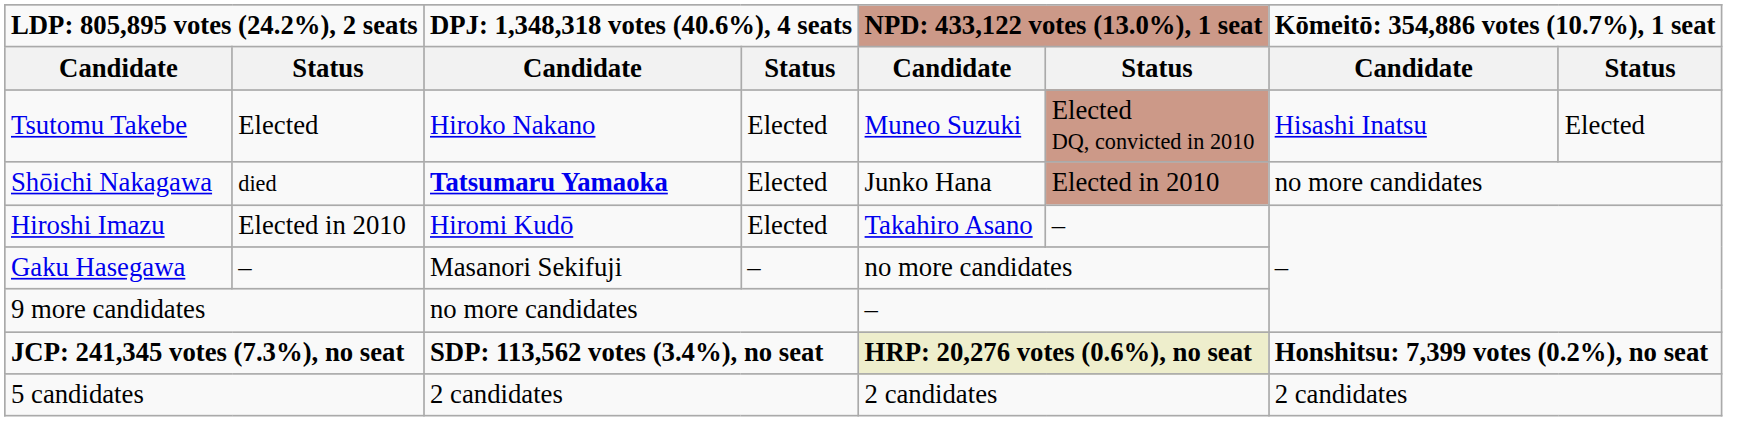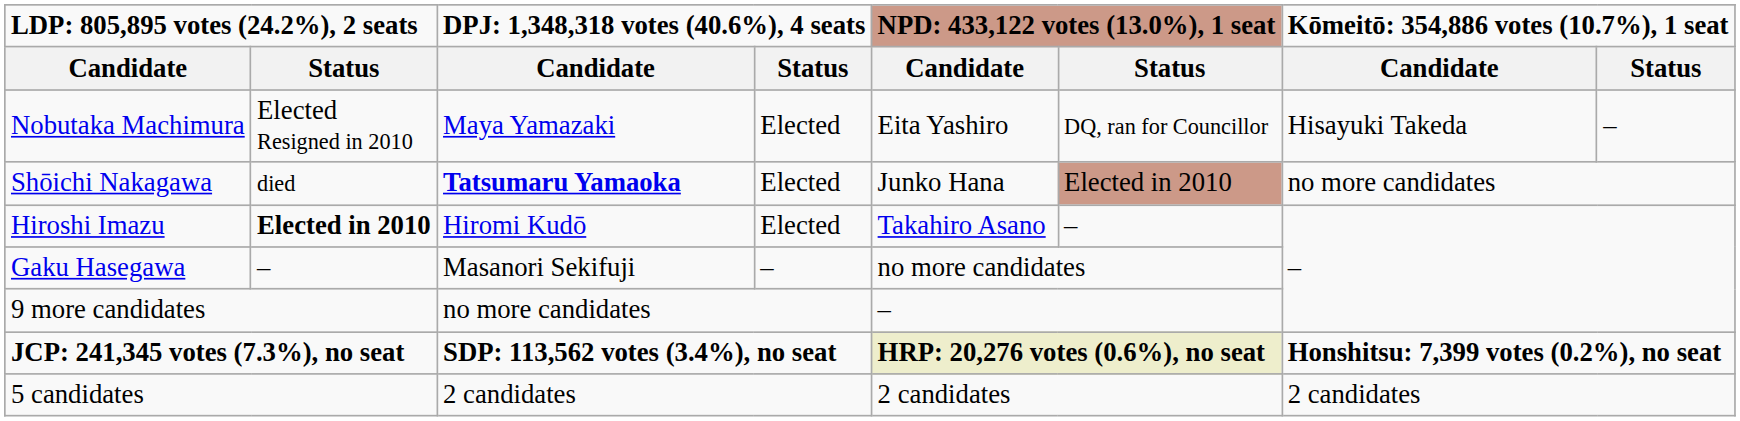 <table class="wikitable">
 <tr>
 <td colspan="2" ><strong>LDP: 805,895 votes (24.2%), 2 seats</strong></td>
 <td colspan="2" ><strong>DPJ: 1,348,318 votes (40.6%), 4 seats</strong></td>
 <td colspan="2" style="background:#c98;"><strong>NPD: 433,122 votes (13.0%), 1 seat</strong></td>
 <td colspan="2" ><strong>Kōmeitō: 354,886 votes (10.7%), 1 seat</strong></td>
 </tr>
 <tr>
 <th>Candidate</th>
 <th>Status</th>
 <th>Candidate</th>
 <th>Status</th>
 <th>Candidate</th>
 <th>Status</th>
 <th>Candidate</th>
 <th>Status</th>
 </tr>
 <tr>
-<td><a href='#'>Tsutomu Takebe</a></td>
+<td><a href='#'>Nobutaka Machimura</a></td>
+<td>Elected<br><small>Resigned in 2010</small></td>
+<td><a href='#'>Maya Yamazaki</a></td>
 <td>Elected</td>
-<td><a href='#'>Hiroko Nakano</a></td>
-<td>Elected</td>
-<td><a href='#'>Muneo Suzuki</a></td>
-<td style="background:#c98;">Elected<br><small>DQ, convicted in 2010</small></td>
-<td><a href='#'>Hisashi Inatsu</a></td>
-<td>Elected</td>
+<td>Eita Yashiro</td>
+<td><small>DQ, ran for Councillor</small></td>
+<td>Hisayuki Takeda</td>
+<td>–</td>
 </tr>
 <tr>
 <td><a href='#'>Shōichi Nakagawa</a></td>
 <td><small>died</small></td>
 <td><strong><a href='#'>Tatsumaru Yamaoka</a></strong></td>
 <td>Elected</td>
 <td>Junko Hana</td>
 <td style="background:#c98;">Elected in 2010</td>
 <td colspan="2">no more candidates</td>
 </tr>
 <tr>
 <td><a href='#'>Hiroshi Imazu</a></td>
-<td>Elected in 2010</td>
+<td><strong>Elected in 2010</strong></td>
 <td><a href='#'>Hiromi Kudō</a></td>
 <td>Elected</td>
 <td><a href='#'>Takahiro Asano</a></td>
 <td>–</td>
 <td rowspan="3" colspan="2">–</td>
 </tr>
 <tr>
 <td><a href='#'>Gaku Hasegawa</a></td>
 <td>–</td>
 <td>Masanori Sekifuji</td>
 <td>–</td>
 <td colspan="2">no more candidates</td>
 </tr>
 <tr>
 <td colspan="2">9 more candidates</td>
 <td colspan="2">no more candidates</td>
 <td colspan="2">–</td>
 </tr>
 <tr>
 <td colspan="2" ><strong>JCP: 241,345 votes (7.3%), no seat</strong></td>
 <td colspan="2" ><strong>SDP: 113,562 votes (3.4%), no seat</strong></td>
 <td colspan="2" style="background:#eec;"><strong>HRP: 20,276 votes (0.6%), no seat</strong></td>
 <td colspan="2" ><strong>Honshitsu: 7,399 votes (0.2%), no seat</strong></td>
 </tr>
 <tr>
 <td colspan="2">5 candidates</td>
 <td colspan="2">2 candidates</td>
 <td colspan="2">2 candidates</td>
 <td colspan="2">2 candidates</td>
 </tr>
 </table>
